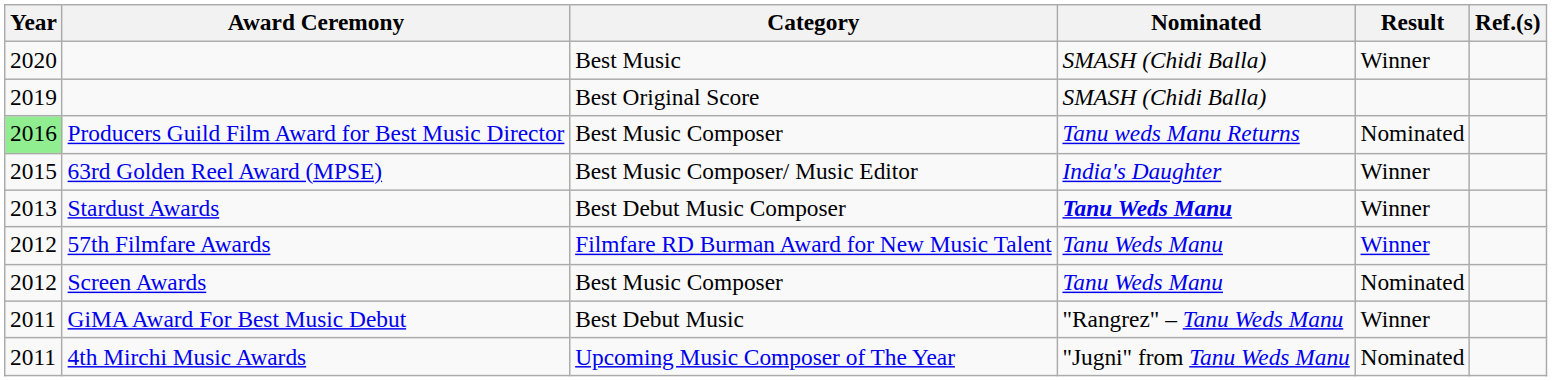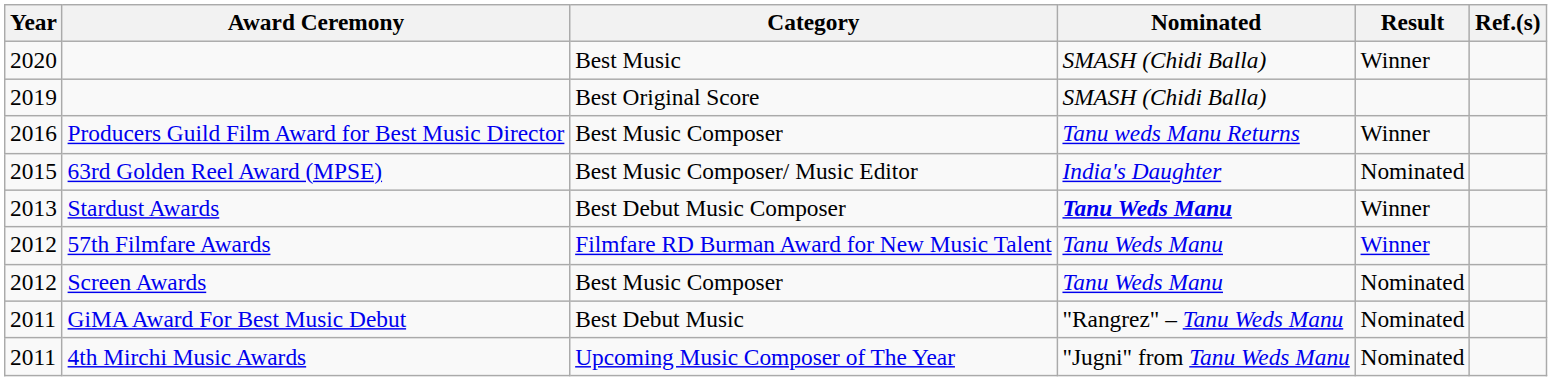 <table class="wikitable">
 <tr>
 <th>Year</th>
 <th>Award Ceremony</th>
 <th>Category</th>
 <th>Nominated</th>
 <th>Result</th>
 <th>Ref.(s)</th>
 </tr>
 <tr>
 <td>2020</td>
 <td></td>
 <td>Best Music</td>
 <td><em>SMASH (Chidi Balla)</em></td>
 <td>Winner</td>
 <td></td>
 </tr>
 <tr>
 <td>2019</td>
 <td></td>
 <td>Best Original Score</td>
 <td><em>SMASH (Chidi Balla)</em></td>
 <td></td>
 <td></td>
 </tr>
 <tr>
-<td style="background: lightgreen;">2016</td>
+<td>2016</td>
 <td><a href='#'>Producers Guild Film Award for Best Music Director</a></td>
 <td>Best Music Composer</td>
 <td><em><a href='#'>Tanu weds Manu Returns</a></em></td>
-<td>Nominated</td>
+<td>Winner</td>
 <td></td>
 </tr>
 <tr>
 <td>2015</td>
 <td><a href='#'>63rd Golden Reel Award (MPSE)</a></td>
 <td>Best Music Composer/ Music Editor</td>
 <td><em><a href='#'>India's Daughter</a></em></td>
-<td>Winner</td>
+<td>Nominated</td>
 <td></td>
 </tr>
 <tr>
 <td>2013</td>
 <td><a href='#'>Stardust Awards</a></td>
 <td>Best Debut Music Composer</td>
 <td><strong><em><a href='#'>Tanu Weds Manu</a></em></strong></td>
 <td>Winner</td>
 <td></td>
 </tr>
 <tr>
 <td>2012</td>
 <td><a href='#'>57th Filmfare Awards</a></td>
 <td><a href='#'>Filmfare RD Burman Award for New Music Talent</a></td>
 <td><em><a href='#'>Tanu Weds Manu</a></em></td>
 <td><a href='#'>Winner</a></td>
 <td></td>
 </tr>
 <tr>
 <td>2012</td>
 <td><a href='#'>Screen Awards</a></td>
 <td>Best Music Composer</td>
 <td><em><a href='#'>Tanu Weds Manu</a></em></td>
 <td>Nominated</td>
 <td></td>
 </tr>
 <tr>
 <td>2011</td>
 <td><a href='#'>GiMA Award For Best Music Debut</a></td>
 <td>Best Debut Music</td>
 <td>"Rangrez" – <em><a href='#'>Tanu Weds Manu</a></em></td>
-<td>Winner</td>
+<td>Nominated</td>
 <td></td>
 </tr>
 <tr>
 <td>2011</td>
 <td><a href='#'>4th Mirchi Music Awards</a></td>
 <td><a href='#'>Upcoming Music Composer of The Year</a></td>
 <td>"Jugni" from <em><a href='#'>Tanu Weds Manu</a></em></td>
 <td>Nominated</td>
 <td></td>
 </tr>
 </table>
